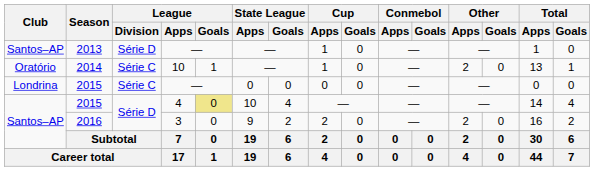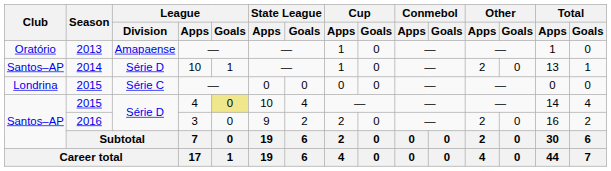 <table class="wikitable" style="text-align: center;">
 <tr>
 <th rowspan="2">Club</th>
 <th rowspan="2">Season</th>
 <th colspan="3">League</th>
 <th colspan="2">State League</th>
 <th colspan="2">Cup</th>
 <th colspan="2">Conmebol</th>
 <th colspan="2">Other</th>
 <th colspan="2">Total</th>
 </tr>
 <tr>
 <th>Division</th>
 <th>Apps</th>
 <th>Goals</th>
 <th>Apps</th>
 <th>Goals</th>
 <th>Apps</th>
 <th>Goals</th>
 <th>Apps</th>
 <th>Goals</th>
 <th>Apps</th>
 <th>Goals</th>
 <th>Apps</th>
 <th>Goals</th>
 </tr>
 <tr>
-<td valign="center"><a href='#'>Santos–AP</a></td>
+<td valign="center"><a href='#'>Oratório</a></td>
 <td><a href='#'>2013</a></td>
-<td><a href='#'>Série D</a></td>
+<td><a href='#'>Amapaense</a></td>
 <td colspan="2">—</td>
 <td colspan="2">—</td>
 <td>1</td>
 <td>0</td>
 <td colspan="2">—</td>
 <td colspan="2">—</td>
 <td>1</td>
 <td>0</td>
 </tr>
 <tr>
-<td valign="center"><a href='#'>Oratório</a></td>
+<td valign="center"><a href='#'>Santos–AP</a></td>
 <td><a href='#'>2014</a></td>
-<td><a href='#'>Série C</a></td>
+<td><a href='#'>Série D</a></td>
 <td>10</td>
 <td>1</td>
 <td colspan="2">—</td>
 <td>1</td>
 <td>0</td>
 <td colspan="2">—</td>
 <td>2</td>
 <td>0</td>
 <td>13</td>
 <td>1</td>
 </tr>
 <tr>
 <td valign="center"><a href='#'>Londrina</a></td>
 <td><a href='#'>2015</a></td>
 <td><a href='#'>Série C</a></td>
 <td colspan="2">—</td>
 <td>0</td>
 <td>0</td>
 <td>0</td>
 <td>0</td>
 <td colspan="2">—</td>
 <td colspan="2">—</td>
 <td>0</td>
 <td>0</td>
 </tr>
 <tr>
 <td rowspan=3 valign="center"><a href='#'>Santos–AP</a></td>
 <td><a href='#'>2015</a></td>
 <td rowspan=2><a href='#'>Série D</a></td>
 <td>4</td>
 <td style="background: khaki;">0</td>
 <td>10</td>
 <td>4</td>
 <td colspan="2">—</td>
 <td colspan="2">—</td>
 <td colspan="2">—</td>
 <td>14</td>
 <td>4</td>
 </tr>
 <tr>
 <td><a href='#'>2016</a></td>
 <td>3</td>
 <td>0</td>
 <td>9</td>
 <td>2</td>
 <td>2</td>
 <td>0</td>
 <td colspan="2">—</td>
 <td>2</td>
 <td>0</td>
 <td>16</td>
 <td>2</td>
 </tr>
 <tr>
 <th colspan="2"><strong>Subtotal</strong></th>
 <th>7</th>
 <th>0</th>
 <th>19</th>
 <th>6</th>
 <th>2</th>
 <th>0</th>
 <th>0</th>
 <th>0</th>
 <th>2</th>
 <th>0</th>
 <th>30</th>
 <th>6</th>
 </tr>
 <tr>
 <th colspan="3"><strong>Career total</strong></th>
 <th>17</th>
 <th>1</th>
 <th>19</th>
 <th>6</th>
 <th>4</th>
 <th>0</th>
 <th>0</th>
 <th>0</th>
 <th>4</th>
 <th>0</th>
 <th>44</th>
 <th>7</th>
 </tr>
 </table>
